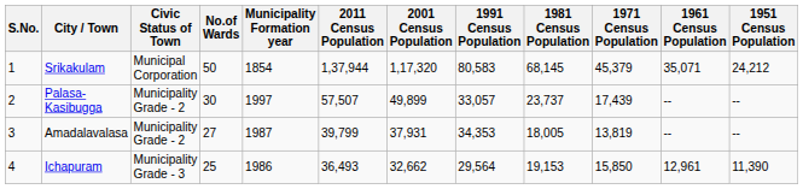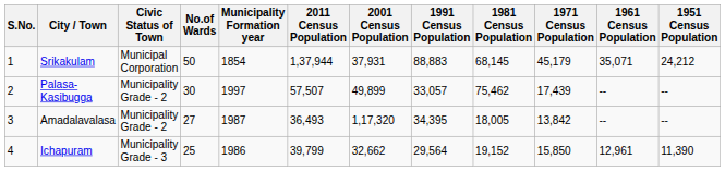 <table class="wikitable">
 <tr>
 <th>S.No.</th>
 <th>City / Town</th>
 <th>Civic Status of Town</th>
 <th>No.of<br>Wards</th>
 <th>Municipality<br>Formation year</th>
 <th>2011 Census Population</th>
 <th>2001 Census Population</th>
 <th>1991 Census Population</th>
 <th>1981 Census Population</th>
 <th>1971 Census Population</th>
 <th>1961 Census Population</th>
 <th>1951 Census Population</th>
 </tr>
 <tr>
 <td>1</td>
 <td><a href='#'>Srikakulam</a></td>
 <td>Municipal Corporation</td>
 <td>50</td>
 <td>1854</td>
 <td>1,37,944</td>
-<td>1,17,320</td>
-<td>80,583</td>
+<td>37,931</td>
+<td>88,883</td>
 <td>68,145</td>
-<td>45,379</td>
+<td>45,179</td>
 <td>35,071</td>
 <td>24,212</td>
 </tr>
 <tr>
 <td>2</td>
 <td><a href='#'>Palasa-Kasibugga</a></td>
 <td>Municipality Grade - 2</td>
 <td>30</td>
 <td>1997</td>
 <td>57,507</td>
 <td>49,899</td>
 <td>33,057</td>
-<td>23,737</td>
+<td>75,462</td>
 <td>17,439</td>
 <td>--</td>
 <td>--</td>
 </tr>
 <tr>
 <td>3</td>
 <td>Amadalavalasa</td>
 <td>Municipality Grade - 2</td>
 <td>27</td>
 <td>1987</td>
-<td>39,799</td>
-<td>37,931</td>
-<td>34,353</td>
+<td>36,493</td>
+<td>1,17,320</td>
+<td>34,395</td>
 <td>18,005</td>
-<td>13,819</td>
+<td>13,842</td>
 <td>--</td>
 <td>--</td>
 </tr>
 <tr>
 <td>4</td>
 <td><a href='#'>Ichapuram</a></td>
 <td>Municipality Grade - 3</td>
 <td>25</td>
 <td>1986</td>
-<td>36,493</td>
+<td>39,799</td>
 <td>32,662</td>
 <td>29,564</td>
-<td>19,153</td>
+<td>19,152</td>
 <td>15,850</td>
 <td>12,961</td>
 <td>11,390</td>
 </tr>
 </table>
